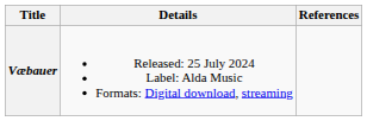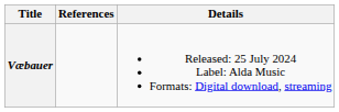 <table class="wikitable plainrowheaders" style="text-align:center;">
 <tr>
 <th scope="col">Title</th>
+<th>References</th>
 <th scope="col">Details</th>
-<th>References</th>
 </tr>
 <tr>
 <th scope="row"><em>Væbauer</em><br></th>
+<td></td>
 <td><br><ul><li>Released: 25 July 2024</li><li>Label: Alda Music</li><li>Formats: <a href='#'>Digital download</a>, <a href='#'>streaming</a></li></ul></td>
-<td></td>
 </tr>
 </table>
